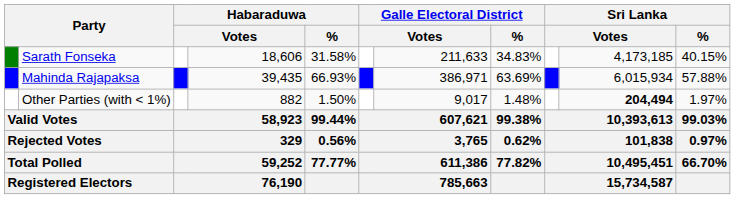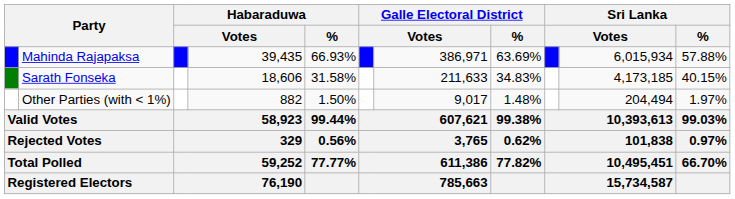 <table class="wikitable">
 <tr>
 <th colspan="2" width="144px"rowspan="2">Party</th>
 <th colspan="3" width="216px">Habaraduwa</th>
 <th colspan="3" width="216px"><a href='#'>Galle Electoral District</a></th>
 <th colspan="3" width="216px">Sri Lanka</th>
 </tr>
 <tr>
 <th colspan="2" width="144px">Votes</th>
 <th>%</th>
 <th colspan="2" width="144px">Votes</th>
 <th>%</th>
 <th colspan="2" width="144px">Votes</th>
 <th>%</th>
 </tr>
 <tr>
+<td style="background-color:blue;" width="10px"></td>
+<td style="text-align:left;"><a href='#'>Mahinda Rajapaksa</a></td>
+<td style="background-color:blue;" width="10px"></td>
+<td style="text-align:right;">39,435</td>
+<td style="text-align:right;">66.93%</td>
+<td style="background-color:blue;" width="10px"></td>
+<td style="text-align:right;">386,971</td>
+<td style="text-align:right;">63.69%</td>
+<td style="background-color:blue;" width="10px"></td>
+<td style="text-align:right;">6,015,934</td>
+<td style="text-align:right;">57.88%</td>
+</tr>
+<tr>
 <td style="background-color:green;" width="10px"></td>
 <td style="text-align:left;"><a href='#'>Sarath Fonseka</a></td>
 <td style="background-color:white;" width="10px"></td>
 <td style="text-align:right;">18,606</td>
 <td style="text-align:right;">31.58%</td>
 <td style="background-color:white;" width="10px"></td>
 <td style="text-align:right;">211,633</td>
 <td style="text-align:right;">34.83%</td>
 <td style="background-color:white;" width="10px"></td>
 <td style="text-align:right;">4,173,185</td>
 <td style="text-align:right;">40.15%</td>
 </tr>
 <tr>
-<td style="background-color:blue;" width="10px"></td>
-<td style="text-align:left;"><a href='#'>Mahinda Rajapaksa</a></td>
-<td style="background-color:blue;" width="10px"></td>
-<td style="text-align:right;">39,435</td>
-<td style="text-align:right;">66.93%</td>
-<td style="background-color:blue;" width="10px"></td>
-<td style="text-align:right;">386,971</td>
-<td style="text-align:right;">63.69%</td>
-<td style="background-color:blue;" width="10px"></td>
-<td style="text-align:right;">6,015,934</td>
-<td style="text-align:right;">57.88%</td>
-</tr>
-<tr>
 <td style="background-color:white;" width="10px"></td>
 <td style="text-align:left;">Other Parties (with < 1%)</td>
 <td style="background-color:white;" width="10px"></td>
 <td style="text-align:right;">882</td>
 <td style="text-align:right;">1.50%</td>
 <td style="background-color:white;" width="10px"></td>
 <td style="text-align:right;">9,017</td>
 <td style="text-align:right;">1.48%</td>
 <td style="background-color:white;" width="10px"></td>
-<td style="text-align:right;"><strong>204,494</strong></td>
+<td style="text-align:right;">204,494</td>
 <td style="text-align:right;">1.97%</td>
 </tr>
 <tr>
 <th colspan="2" width="144px"style="text-align:left;">Valid Votes</th>
 <th style="text-align:right;"colspan="2" width="144px">58,923</th>
 <th style="text-align:right;">99.44%</th>
 <th style="text-align:right;"colspan="2" width="144px">607,621</th>
 <th style="text-align:right;">99.38%</th>
 <th style="text-align:right;"colspan="2" width="144px">10,393,613</th>
 <th style="text-align:right;">99.03%</th>
 </tr>
 <tr>
 <th colspan="2" width="144px"style="text-align:left;">Rejected Votes</th>
 <th style="text-align:right;"colspan="2" width="144px">329</th>
 <th style="text-align:right;">0.56%</th>
 <th style="text-align:right;"colspan="2" width="144px">3,765</th>
 <th style="text-align:right;">0.62%</th>
 <th style="text-align:right;"colspan="2" width="144px">101,838</th>
 <th style="text-align:right;">0.97%</th>
 </tr>
 <tr>
 <th colspan="2" width="144px"style="text-align:left;">Total Polled</th>
 <th style="text-align:right;"colspan="2" width="144px">59,252</th>
 <th style="text-align:right;">77.77%</th>
 <th style="text-align:right;"colspan="2" width="144px">611,386</th>
 <th style="text-align:right;">77.82%</th>
 <th style="text-align:right;"colspan="2" width="144px">10,495,451</th>
 <th style="text-align:right;">66.70%</th>
 </tr>
 <tr>
 <th colspan="2" width="144px"style="text-align:left;">Registered Electors</th>
 <th style="text-align:right;"colspan="2" width="144px">76,190</th>
 <th></th>
 <th style="text-align:right;"colspan="2" width="144px">785,663</th>
 <th></th>
 <th style="text-align:right;"colspan="2" width="144px">15,734,587</th>
 <th></th>
 </tr>
 </table>
